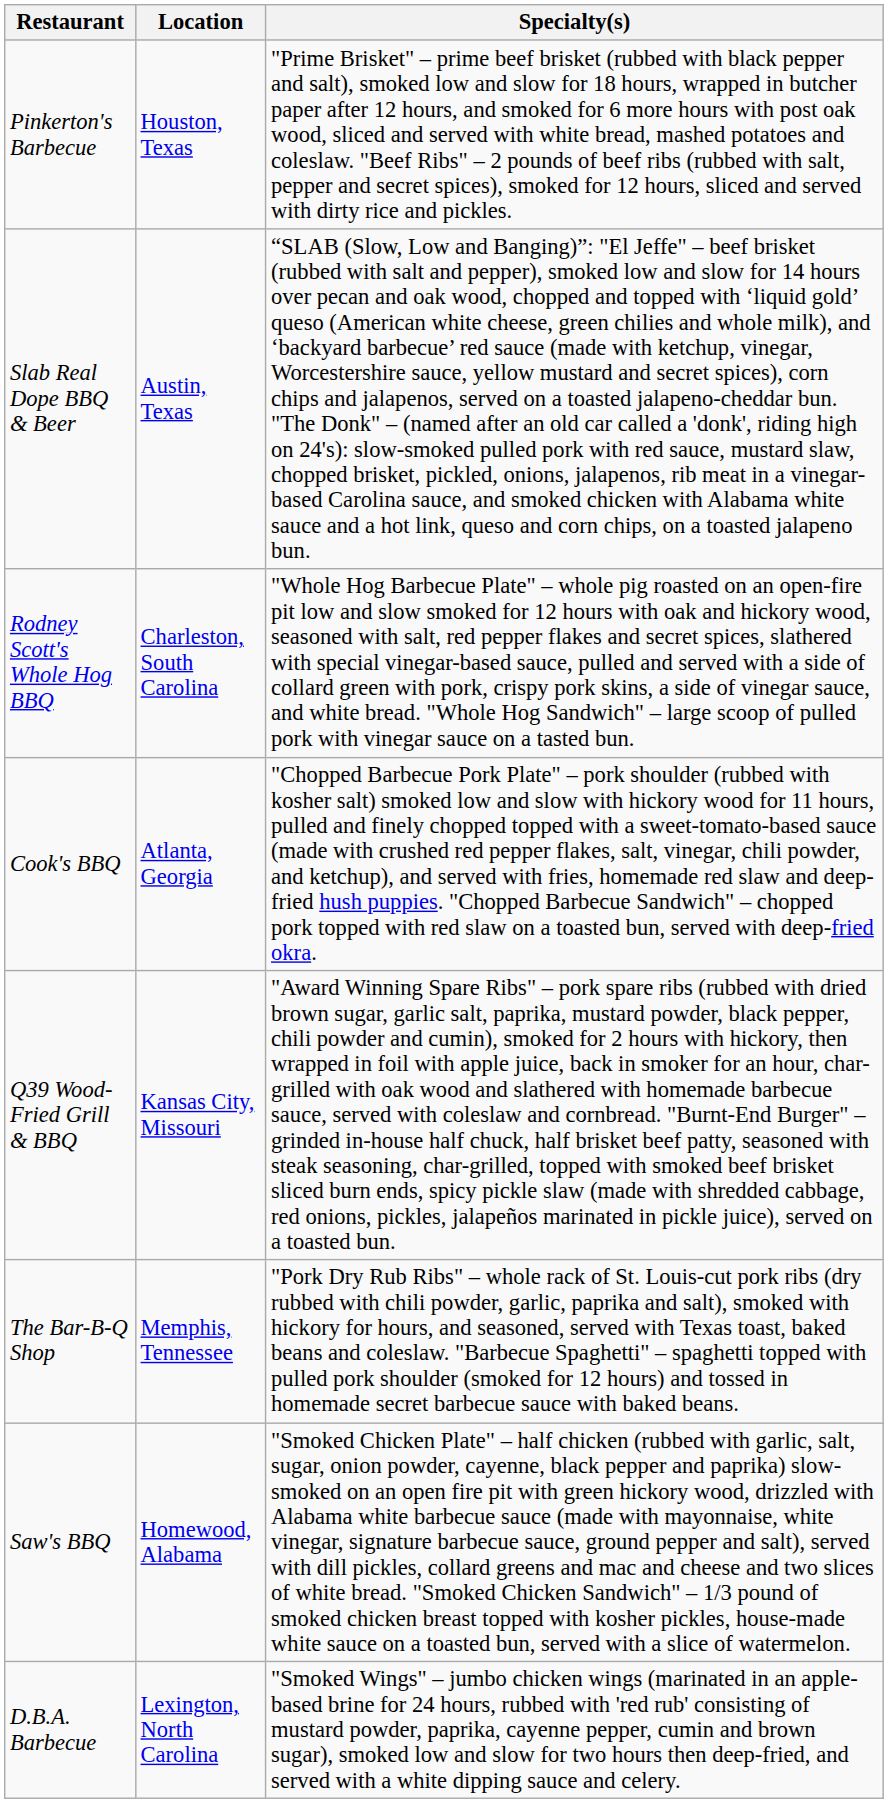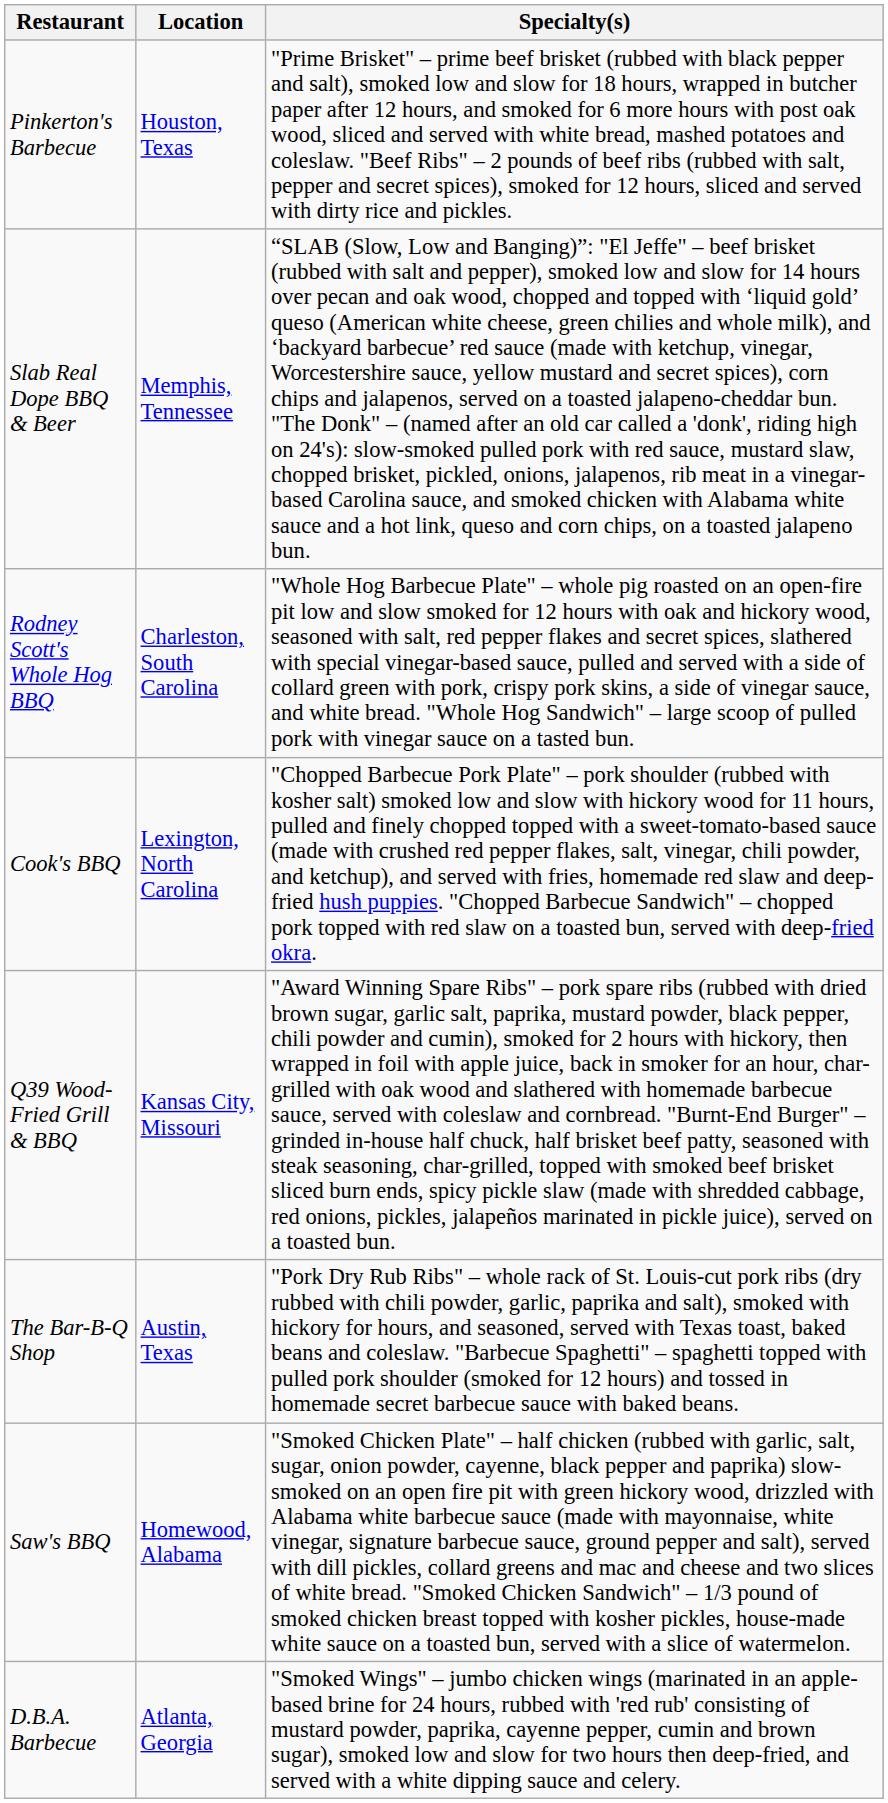 <table class="wikitable" style="width:100%;">
 <tr>
 <th>Restaurant</th>
 <th>Location</th>
 <th>Specialty(s)</th>
 </tr>
 <tr>
 <td><em>Pinkerton's Barbecue</em></td>
 <td><a href='#'>Houston, Texas</a></td>
 <td>"Prime Brisket" – prime beef brisket (rubbed with black pepper and salt), smoked low and slow for 18 hours, wrapped in butcher paper after 12 hours, and smoked for 6 more hours with post oak wood, sliced and served with white bread, mashed potatoes and coleslaw. "Beef Ribs" – 2 pounds of beef ribs (rubbed with salt, pepper and secret spices), smoked for 12 hours, sliced and served with dirty rice and pickles.</td>
 </tr>
 <tr>
 <td><em>Slab Real Dope BBQ & Beer</em></td>
-<td><a href='#'>Austin, Texas</a></td>
+<td><a href='#'>Memphis, Tennessee</a></td>
 <td>“SLAB (Slow, Low and Banging)”: "El Jeffe" – beef brisket (rubbed with salt and pepper), smoked low and slow for 14 hours over pecan and oak wood, chopped and topped with ‘liquid gold’ queso (American white cheese, green chilies and whole milk), and ‘backyard barbecue’ red sauce (made with ketchup, vinegar, Worcestershire sauce, yellow mustard and secret spices), corn chips and jalapenos, served on a toasted jalapeno-cheddar bun. "The Donk" – (named after an old car called a 'donk', riding high on 24's): slow-smoked pulled pork with red sauce, mustard slaw, chopped brisket, pickled, onions, jalapenos, rib meat in a vinegar-based Carolina sauce, and smoked chicken with Alabama white sauce and a hot link, queso and corn chips, on a toasted jalapeno bun.</td>
 </tr>
 <tr>
 <td><em><a href='#'>Rodney Scott's Whole Hog BBQ</a></em></td>
 <td><a href='#'>Charleston, South Carolina</a></td>
 <td>"Whole Hog Barbecue Plate" – whole pig roasted on an open-fire pit low and slow smoked for 12 hours with oak and hickory wood, seasoned with salt, red pepper flakes and secret spices, slathered with special vinegar-based sauce, pulled and served with a side of collard green with pork, crispy pork skins, a side of vinegar sauce, and white bread. "Whole Hog Sandwich" – large scoop of pulled pork with vinegar sauce on a tasted bun.</td>
 </tr>
 <tr>
 <td><em>Cook's BBQ</em></td>
-<td><a href='#'>Atlanta, Georgia</a></td>
+<td><a href='#'>Lexington, North Carolina</a></td>
 <td>"Chopped Barbecue Pork Plate" – pork shoulder (rubbed with kosher salt) smoked low and slow with hickory wood for 11 hours, pulled and finely chopped topped with a sweet-tomato-based sauce (made with crushed red pepper flakes, salt, vinegar, chili powder, and ketchup), and served with fries, homemade red slaw and deep-fried <a href='#'>hush puppies</a>. "Chopped Barbecue Sandwich" – chopped pork topped with red slaw on a toasted bun, served with deep-<a href='#'>fried okra</a>.</td>
 </tr>
 <tr>
 <td><em>Q39 Wood-Fried Grill & BBQ</em></td>
 <td><a href='#'>Kansas City, Missouri</a></td>
 <td>"Award Winning Spare Ribs" – pork spare ribs (rubbed with dried brown sugar, garlic salt, paprika, mustard powder, black pepper, chili powder and cumin), smoked for 2 hours with hickory, then wrapped in foil with apple juice, back in smoker for an hour, char-grilled with oak wood and slathered with homemade barbecue sauce, served with coleslaw and cornbread. "Burnt-End Burger" – grinded in-house half chuck, half brisket beef patty, seasoned with steak seasoning, char-grilled, topped with smoked beef brisket sliced burn ends, spicy pickle slaw (made with shredded cabbage, red onions, pickles, jalapeños marinated in pickle juice), served on a toasted bun.</td>
 </tr>
 <tr>
 <td><em>The Bar-B-Q Shop</em></td>
-<td><a href='#'>Memphis, Tennessee</a></td>
+<td><a href='#'>Austin, Texas</a></td>
 <td>"Pork Dry Rub Ribs" – whole rack of St. Louis-cut pork ribs (dry rubbed with chili powder, garlic, paprika and salt), smoked with hickory for  hours, and seasoned, served with Texas toast, baked beans and coleslaw. "Barbecue Spaghetti" – spaghetti topped with pulled pork shoulder (smoked for 12 hours) and tossed in homemade secret barbecue sauce with baked beans.</td>
 </tr>
 <tr>
 <td><em>Saw's BBQ</em></td>
 <td><a href='#'>Homewood, Alabama</a></td>
 <td>"Smoked Chicken Plate" – half chicken (rubbed with garlic, salt, sugar, onion powder, cayenne, black pepper and paprika) slow-smoked on an open fire pit with green hickory wood, drizzled with Alabama white barbecue sauce (made with mayonnaise, white vinegar, signature barbecue sauce, ground pepper and salt), served with dill pickles, collard greens and mac and cheese and two slices of white bread. "Smoked Chicken Sandwich" – 1/3 pound of smoked chicken breast topped with kosher pickles, house-made white sauce on a toasted bun, served with a slice of watermelon.</td>
 </tr>
 <tr>
 <td><em>D.B.A. Barbecue</em></td>
-<td><a href='#'>Lexington, North Carolina</a></td>
+<td><a href='#'>Atlanta, Georgia</a></td>
 <td>"Smoked Wings" – jumbo chicken wings (marinated in an apple-based brine for 24 hours, rubbed with 'red rub' consisting of mustard powder, paprika, cayenne pepper, cumin and brown sugar), smoked low and slow for two hours then deep-fried, and served with a white dipping sauce and celery.</td>
 </tr>
 </table>
